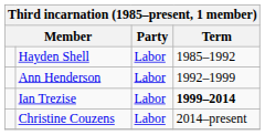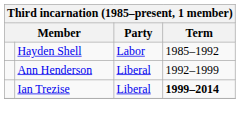 <table class="wikitable">
 <tr>
 <th colspan="4">Third incarnation (1985–present, 1 member)</th>
 </tr>
 <tr>
 <th colspan="2">Member</th>
 <th>Party</th>
 <th>Term</th>
 </tr>
 <tr>
 <td> </td>
 <td><a href='#'>Hayden Shell</a></td>
 <td><a href='#'>Labor</a></td>
 <td>1985–1992</td>
 </tr>
 <tr>
 <td> </td>
 <td><a href='#'>Ann Henderson</a></td>
-<td><a href='#'>Labor</a></td>
+<td><a href='#'>Liberal</a></td>
 <td>1992–1999</td>
 </tr>
 <tr>
 <td> </td>
 <td><a href='#'>Ian Trezise</a></td>
-<td><a href='#'>Labor</a></td>
+<td><a href='#'>Liberal</a></td>
 <td><strong>1999–2014</strong></td>
-</tr>
-<tr>
-<td> </td>
-<td><a href='#'>Christine Couzens</a></td>
-<td><a href='#'>Labor</a></td>
-<td>2014–present</td>
 </tr>
 <tr>
 </tr>
 </table>
